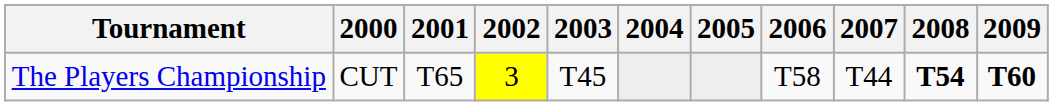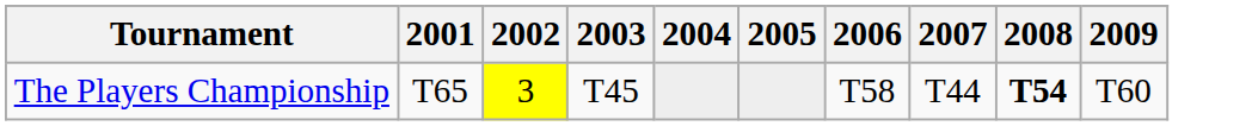 <table class="wikitable" style="font-size:95%;text-align:center;">
 <tr>
 <th>Tournament</th>
-<th>2000</th>
 <th>2001</th>
 <th>2002</th>
 <th>2003</th>
 <th>2004</th>
 <th>2005</th>
 <th>2006</th>
 <th>2007</th>
 <th>2008</th>
 <th>2009</th>
 </tr>
 <tr>
 <td align=left><a href='#'>The Players Championship</a></td>
-<td>CUT</td>
 <td>T65</td>
 <td style="background:yellow;">3</td>
 <td>T45</td>
 <td style="background:#eeeeee;"></td>
 <td style="background:#eeeeee;"></td>
 <td>T58</td>
 <td>T44</td>
 <td><strong>T54</strong></td>
-<td><strong>T60</strong></td>
+<td>T60</td>
 </tr>
 </table>
